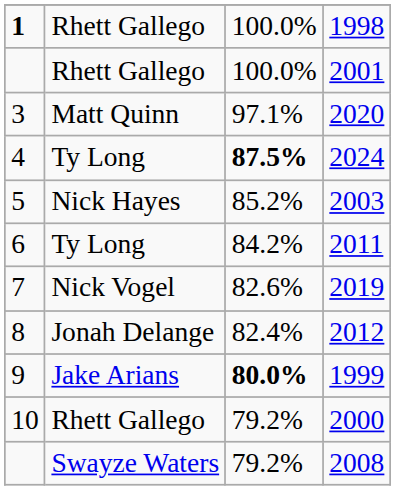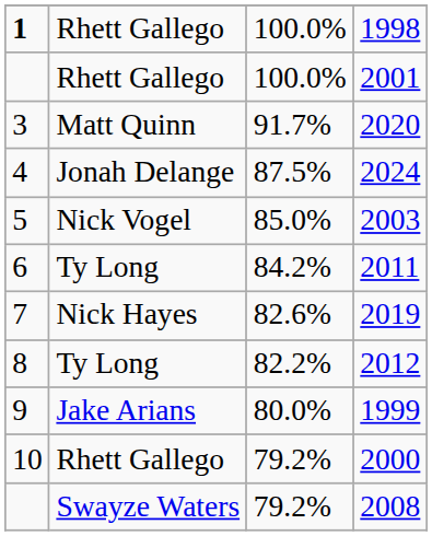 <table class="wikitable">
 <tr>
 </tr>
 <tr>
 <td><strong>1</strong></td>
 <td>Rhett Gallego</td>
 <td><abbr>100.0%</abbr></td>
 <td><a href='#'>1998</a></td>
 </tr>
 <tr>
 <td></td>
 <td>Rhett Gallego</td>
 <td><abbr>100.0%</abbr></td>
 <td><a href='#'>2001</a></td>
 </tr>
 <tr>
 <td>3</td>
 <td>Matt Quinn</td>
-<td><abbr>97.1%</abbr></td>
+<td><abbr>91.7%</abbr></td>
 <td><a href='#'>2020</a></td>
 </tr>
 <tr>
 <td>4</td>
-<td>Ty Long</td>
-<td><strong><abbr>87.5%</abbr> </strong></td>
+<td>Jonah Delange</td>
+<td><abbr>87.5%</abbr> </td>
 <td><a href='#'>2024</a></td>
 </tr>
 <tr>
 <td>5</td>
-<td>Nick Hayes</td>
-<td><abbr>85.2%</abbr></td>
+<td>Nick Vogel</td>
+<td><abbr>85.0%</abbr></td>
 <td><a href='#'>2003</a></td>
 </tr>
 <tr>
 <td>6</td>
 <td>Ty Long</td>
 <td><abbr>84.2%</abbr></td>
 <td><a href='#'>2011</a></td>
 </tr>
 <tr>
 <td>7</td>
-<td>Nick Vogel</td>
+<td>Nick Hayes</td>
 <td><abbr>82.6%</abbr></td>
 <td><a href='#'>2019</a></td>
 </tr>
 <tr>
 <td>8</td>
-<td>Jonah Delange</td>
-<td><abbr>82.4%</abbr></td>
+<td>Ty Long</td>
+<td><abbr>82.2%</abbr></td>
 <td><a href='#'>2012</a></td>
 </tr>
 <tr>
 <td>9</td>
 <td><a href='#'>Jake Arians</a></td>
-<td><strong><abbr>80.0%</abbr></strong></td>
+<td><abbr>80.0%</abbr></td>
 <td><a href='#'>1999</a></td>
 </tr>
 <tr>
 <td>10</td>
 <td>Rhett Gallego</td>
 <td><abbr>79.2%</abbr></td>
 <td><a href='#'>2000</a></td>
 </tr>
 <tr>
 <td></td>
 <td><a href='#'>Swayze Waters</a></td>
 <td><abbr>79.2%</abbr></td>
 <td><a href='#'>2008</a></td>
 </tr>
 </table>
